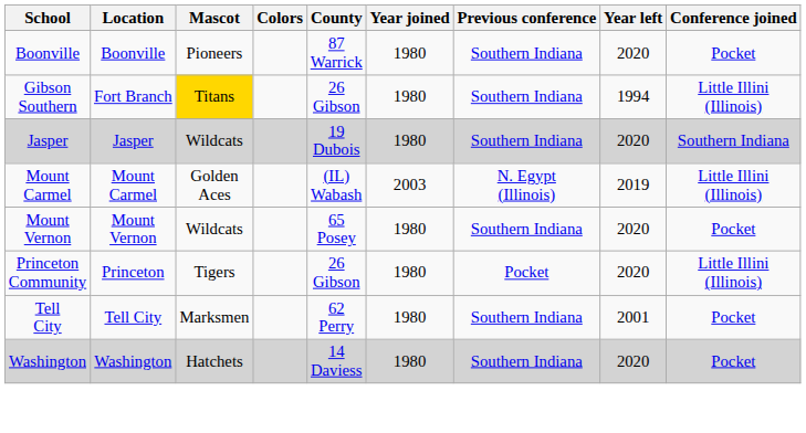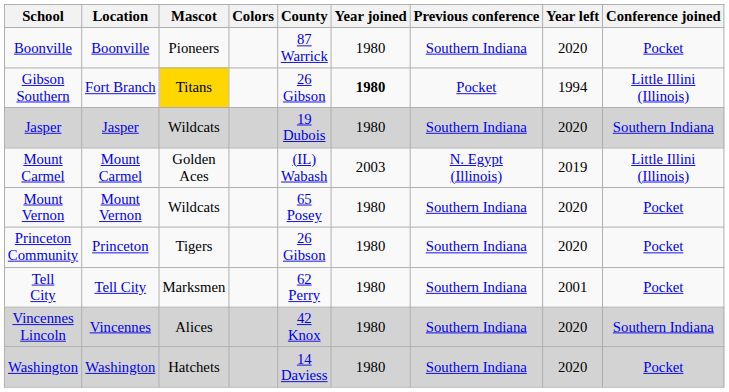 <table class="wikitable" style="text-align:center;">
 <tr>
 <th>School</th>
 <th>Location</th>
 <th>Mascot</th>
 <th>Colors</th>
 <th>County</th>
 <th>Year joined</th>
 <th>Previous conference</th>
 <th>Year left</th>
 <th>Conference joined</th>
 </tr>
 <tr>
 <td><a href='#'>Boonville</a></td>
 <td><a href='#'>Boonville</a></td>
 <td>Pioneers</td>
 <td> </td>
 <td><a href='#'>87 <br> Warrick</a></td>
 <td>1980</td>
 <td><a href='#'>Southern Indiana</a></td>
 <td>2020</td>
 <td><a href='#'>Pocket</a></td>
 </tr>
 <tr>
 <td><a href='#'>Gibson <br> Southern</a></td>
 <td><a href='#'>Fort Branch</a></td>
 <td style="background: gold;">Titans</td>
 <td>  <br>  </td>
 <td><a href='#'>26 <br> Gibson</a></td>
-<td>1980</td>
-<td><a href='#'>Southern Indiana</a></td>
+<td><strong>1980</strong></td>
+<td><a href='#'>Pocket</a></td>
 <td>1994</td>
 <td><a href='#'>Little Illini <br> (Illinois)</a></td>
 </tr>
 <tr bgcolor=#D3D3D3>
 <td><a href='#'>Jasper</a></td>
 <td><a href='#'>Jasper</a></td>
 <td>Wildcats</td>
 <td> </td>
 <td><a href='#'>19 <br> Dubois</a></td>
 <td>1980</td>
 <td><a href='#'>Southern Indiana</a></td>
 <td>2020</td>
 <td><a href='#'>Southern Indiana</a></td>
 </tr>
 <tr>
 <td><a href='#'>Mount <br> Carmel</a></td>
 <td><a href='#'>Mount <br> Carmel</a></td>
 <td>Golden <br> Aces</td>
 <td> </td>
 <td><a href='#'>(IL) <br> Wabash</a></td>
 <td>2003</td>
 <td><a href='#'>N. Egypt <br> (Illinois)</a></td>
 <td>2019</td>
 <td><a href='#'>Little Illini <br> (Illinois)</a></td>
 </tr>
 <tr>
 <td><a href='#'>Mount <br> Vernon</a></td>
 <td><a href='#'>Mount <br> Vernon</a></td>
 <td>Wildcats</td>
 <td> </td>
 <td><a href='#'>65 <br> Posey</a></td>
 <td>1980</td>
 <td><a href='#'>Southern Indiana</a></td>
 <td>2020</td>
 <td><a href='#'>Pocket</a></td>
 </tr>
 <tr>
 <td><a href='#'>Princeton <br> Community</a></td>
 <td><a href='#'>Princeton</a></td>
 <td>Tigers</td>
 <td>  </td>
 <td><a href='#'>26 <br> Gibson</a></td>
 <td>1980</td>
+<td><a href='#'>Southern Indiana</a></td>
+<td>2020</td>
 <td><a href='#'>Pocket</a></td>
-<td>2020</td>
-<td><a href='#'>Little Illini <br> (Illinois)</a></td>
 </tr>
 <tr>
 <td><a href='#'>Tell <br> City</a></td>
 <td><a href='#'>Tell City</a></td>
 <td>Marksmen</td>
 <td> </td>
 <td><a href='#'>62 <br> Perry</a></td>
 <td>1980</td>
 <td><a href='#'>Southern Indiana</a></td>
 <td>2001</td>
 <td><a href='#'>Pocket</a></td>
 </tr>
 <tr bgcolor=#D3D3D3>
+<td><a href='#'>Vincennes <br> Lincoln</a></td>
+<td><a href='#'>Vincennes</a></td>
+<td>Alices</td>
+<td>  </td>
+<td><a href='#'>42 <br>Knox</a></td>
+<td>1980</td>
+<td><a href='#'>Southern Indiana</a></td>
+<td>2020</td>
+<td><a href='#'>Southern Indiana</a></td>
+</tr>
+<tr bgcolor=#D3D3D3>
 <td><a href='#'>Washington</a></td>
 <td><a href='#'>Washington</a></td>
 <td>Hatchets</td>
 <td> </td>
 <td><a href='#'>14 <br> Daviess</a></td>
 <td>1980</td>
 <td><a href='#'>Southern Indiana</a></td>
 <td>2020</td>
 <td><a href='#'>Pocket</a></td>
 </tr>
 </table>
